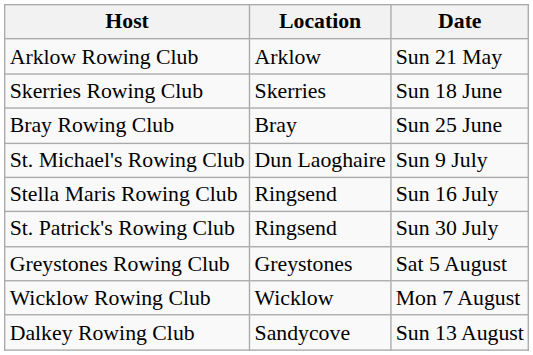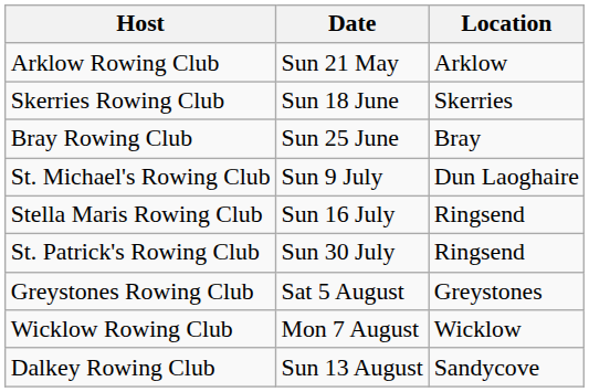 <table class="wikitable" border="1">
 <tr>
 <th>Host</th>
+<th>Date</th>
 <th>Location</th>
-<th>Date</th>
 </tr>
 <tr>
 <td>Arklow Rowing Club</td>
+<td>Sun 21 May</td>
 <td>Arklow</td>
-<td>Sun 21 May</td>
 </tr>
 <tr>
 <td>Skerries Rowing Club</td>
+<td>Sun 18 June</td>
 <td>Skerries</td>
-<td>Sun 18 June</td>
 </tr>
 <tr>
 <td>Bray Rowing Club</td>
+<td>Sun 25 June</td>
 <td>Bray</td>
-<td>Sun 25 June</td>
 </tr>
 <tr>
 <td>St. Michael's Rowing Club</td>
+<td>Sun 9 July</td>
 <td>Dun Laoghaire</td>
-<td>Sun 9 July</td>
 </tr>
 <tr>
 <td>Stella Maris Rowing Club</td>
+<td>Sun 16 July</td>
 <td>Ringsend</td>
-<td>Sun 16 July</td>
 </tr>
 <tr>
 <td>St. Patrick's Rowing Club</td>
+<td>Sun 30 July</td>
 <td>Ringsend</td>
-<td>Sun 30 July</td>
 </tr>
 <tr>
 <td>Greystones Rowing Club</td>
+<td>Sat 5 August</td>
 <td>Greystones</td>
-<td>Sat 5 August</td>
 </tr>
 <tr>
 <td>Wicklow Rowing Club</td>
+<td>Mon 7 August</td>
 <td>Wicklow</td>
-<td>Mon 7 August</td>
 </tr>
 <tr>
 <td>Dalkey Rowing Club</td>
+<td>Sun 13 August</td>
 <td>Sandycove</td>
-<td>Sun 13 August</td>
 </tr>
 </table>
